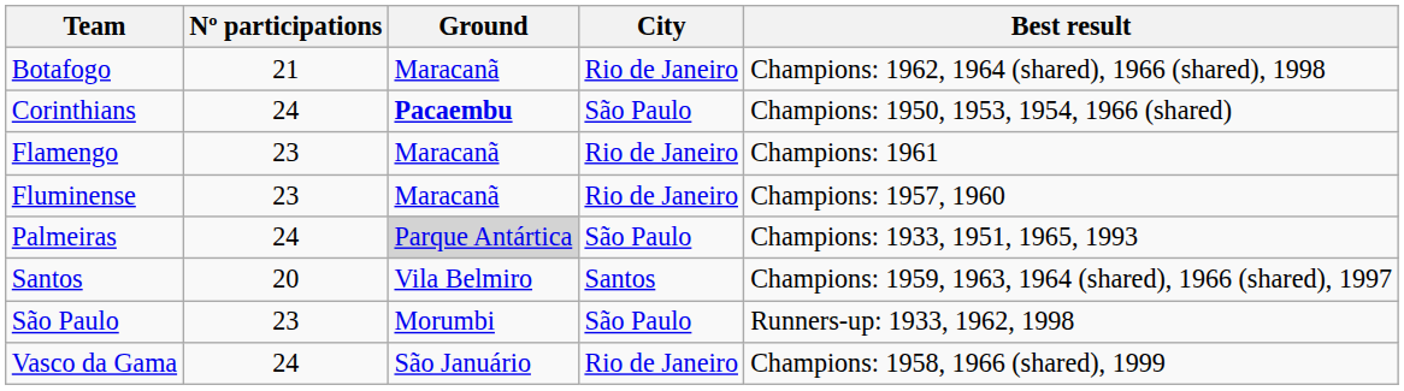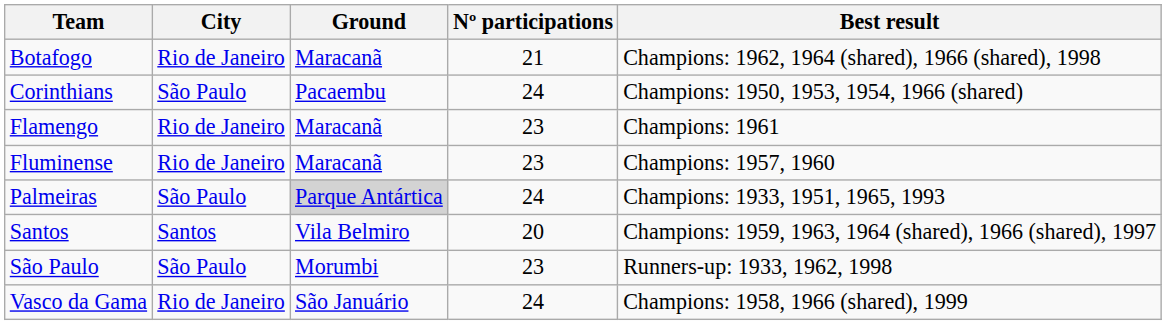 <table class="wikitable sortable">
 <tr>
 <th>Team</th>
+<th>City</th>
+<th>Ground</th>
 <th>Nº participations</th>
-<th>Ground</th>
-<th>City</th>
 <th>Best result</th>
 </tr>
 <tr>
 <td><a href='#'>Botafogo</a></td>
+<td> <a href='#'>Rio de Janeiro</a></td>
+<td><a href='#'>Maracanã</a></td>
 <td align=center>21</td>
-<td><a href='#'>Maracanã</a></td>
-<td> <a href='#'>Rio de Janeiro</a></td>
 <td>Champions: 1962, 1964 (shared), 1966 (shared), 1998</td>
 </tr>
 <tr>
 <td><a href='#'>Corinthians</a></td>
+<td> <a href='#'>São Paulo</a></td>
+<td><a href='#'>Pacaembu</a></td>
 <td align=center>24</td>
-<td><strong><a href='#'>Pacaembu</a></strong></td>
-<td> <a href='#'>São Paulo</a></td>
 <td>Champions: 1950, 1953, 1954, 1966 (shared)</td>
 </tr>
 <tr>
 <td><a href='#'>Flamengo</a></td>
+<td> <a href='#'>Rio de Janeiro</a></td>
+<td><a href='#'>Maracanã</a></td>
 <td align=center>23</td>
-<td><a href='#'>Maracanã</a></td>
-<td> <a href='#'>Rio de Janeiro</a></td>
 <td>Champions: 1961</td>
 </tr>
 <tr>
 <td><a href='#'>Fluminense</a></td>
+<td> <a href='#'>Rio de Janeiro</a></td>
+<td><a href='#'>Maracanã</a></td>
 <td align=center>23</td>
-<td><a href='#'>Maracanã</a></td>
-<td> <a href='#'>Rio de Janeiro</a></td>
 <td>Champions: 1957, 1960</td>
 </tr>
 <tr>
 <td><a href='#'>Palmeiras</a></td>
+<td> <a href='#'>São Paulo</a></td>
+<td style="background: lightgrey;"><a href='#'>Parque Antártica</a></td>
 <td align=center>24</td>
-<td style="background: lightgrey;"><a href='#'>Parque Antártica</a></td>
-<td> <a href='#'>São Paulo</a></td>
 <td>Champions: 1933, 1951, 1965, 1993</td>
 </tr>
 <tr>
 <td><a href='#'>Santos</a></td>
+<td> <a href='#'>Santos</a></td>
+<td><a href='#'>Vila Belmiro</a></td>
 <td align=center>20</td>
-<td><a href='#'>Vila Belmiro</a></td>
-<td> <a href='#'>Santos</a></td>
 <td>Champions: 1959, 1963, 1964 (shared), 1966 (shared), 1997</td>
 </tr>
 <tr>
 <td><a href='#'>São Paulo</a></td>
+<td> <a href='#'>São Paulo</a></td>
+<td><a href='#'>Morumbi</a></td>
 <td align=center>23</td>
-<td><a href='#'>Morumbi</a></td>
-<td> <a href='#'>São Paulo</a></td>
 <td>Runners-up: 1933, 1962, 1998</td>
 </tr>
 <tr>
 <td><a href='#'>Vasco da Gama</a></td>
+<td> <a href='#'>Rio de Janeiro</a></td>
+<td><a href='#'>São Januário</a></td>
 <td align=center>24</td>
-<td><a href='#'>São Januário</a></td>
-<td> <a href='#'>Rio de Janeiro</a></td>
 <td>Champions: 1958, 1966 (shared), 1999</td>
 </tr>
 </table>
